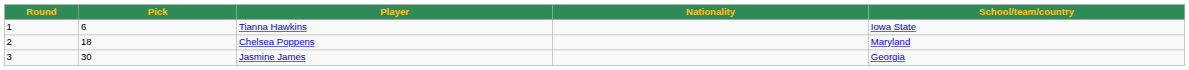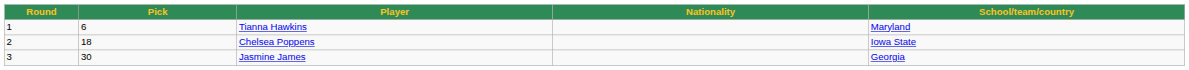 <table class="wikitable">
 <tr>
 <th style="background:seaGreen; color:#ffc322; width:2%;">Round</th>
 <th style="background:seaGreen; color:#ffc322; width:5%;">Pick</th>
 <th style="background:seaGreen; color:#ffc322; width:10%;">Player</th>
 <th style="background:seaGreen; color:#ffc322; width:10%;">Nationality</th>
 <th style="background:seaGreen; color:#ffc322; width:10%;">School/team/country</th>
 </tr>
 <tr>
 <td>1</td>
 <td>6</td>
 <td><a href='#'>Tianna Hawkins</a></td>
 <td></td>
-<td><a href='#'>Iowa State</a></td>
+<td><a href='#'>Maryland</a></td>
 </tr>
 <tr>
 <td>2</td>
 <td>18</td>
 <td><a href='#'>Chelsea Poppens</a></td>
 <td></td>
-<td><a href='#'>Maryland</a></td>
+<td><a href='#'>Iowa State</a></td>
 </tr>
 <tr>
 <td>3</td>
 <td>30</td>
 <td><a href='#'>Jasmine James</a></td>
 <td></td>
 <td><a href='#'>Georgia</a></td>
 </tr>
 </table>
